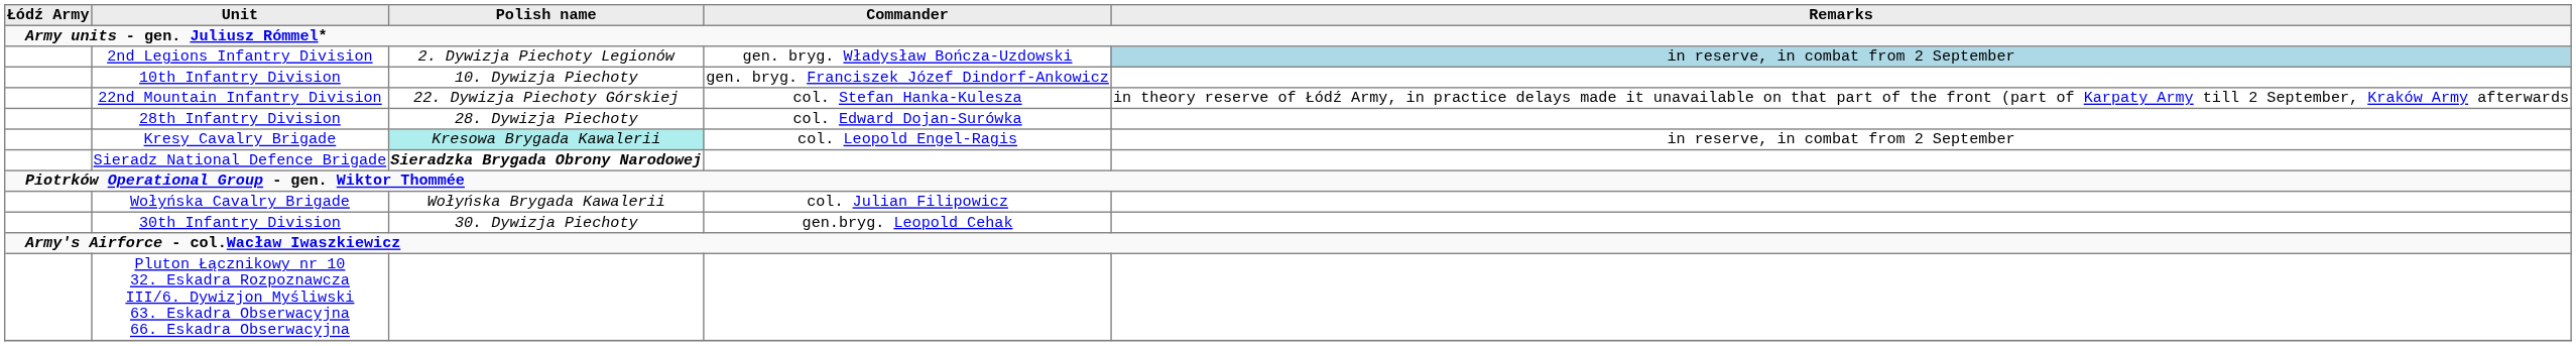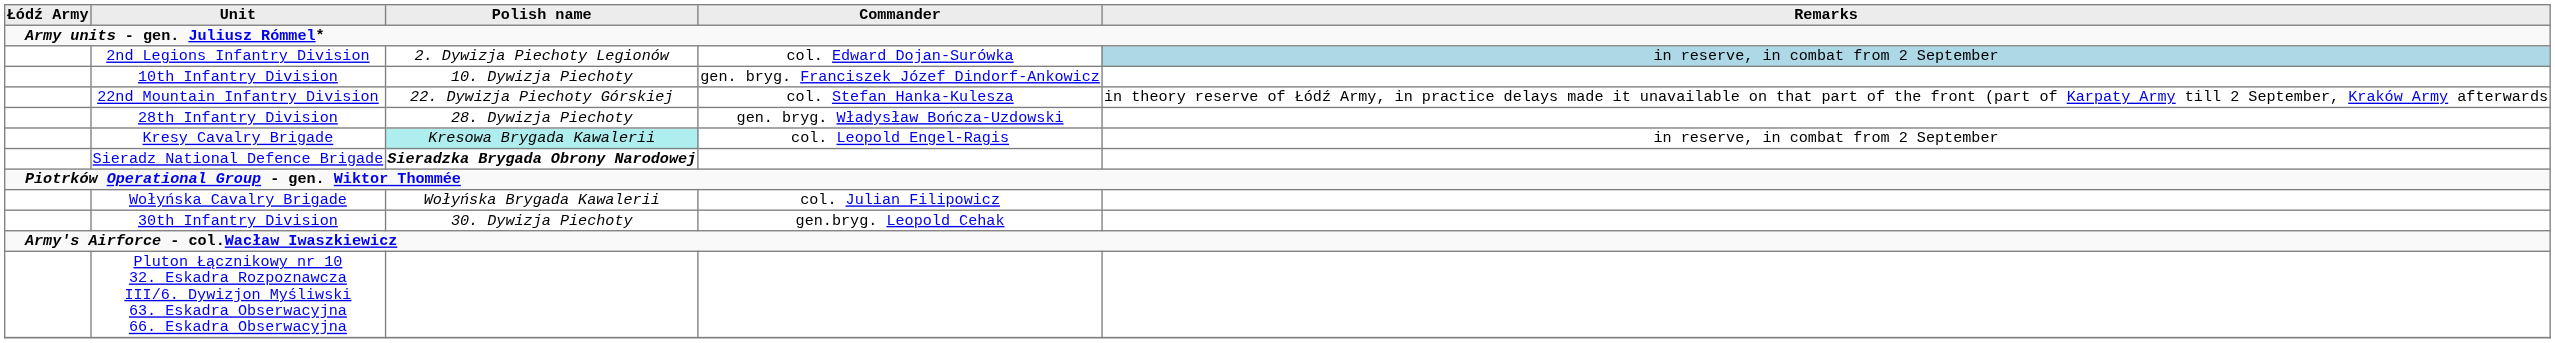 <table border="1" cellpadding="1" cellspacing="0" style="font-size: 85%; border: gray solid 1px; border-collapse: collapse; text-align: center;">
 <tr style="background: #ececec;">
 <th>Łódź Army</th>
 <th>Unit</th>
 <th>Polish name</th>
 <th>Commander</th>
 <th>Remarks</th>
 </tr>
 <tr>
 <th colspan="14" style="background: #f9f9f9; text-align: left;">  <em>Army units</em> - gen. <a href='#'>Juliusz Rómmel</a>*</th>
 </tr>
 <tr>
 <th></th>
 <td><a href='#'>2nd Legions Infantry Division</a></td>
 <td><em>2. Dywizja Piechoty Legionów</em></td>
-<td>gen. bryg. <a href='#'>Władysław Bończa-Uzdowski</a></td>
+<td>col. <a href='#'>Edward Dojan-Surówka</a></td>
 <td style="background: lightblue;">in reserve, in combat from 2 September</td>
 </tr>
 <tr>
 <th></th>
 <td><a href='#'>10th Infantry Division</a></td>
 <td><em>10. Dywizja Piechoty</em></td>
 <td>gen. bryg. <a href='#'>Franciszek Józef Dindorf-Ankowicz</a></td>
 <td></td>
 </tr>
 <tr>
 <th></th>
 <td><a href='#'>22nd Mountain Infantry Division</a></td>
 <td><em>22. Dywizja Piechoty Górskiej</em></td>
 <td>col. <a href='#'>Stefan Hanka-Kulesza</a></td>
 <td>in theory reserve of Łódź Army, in practice delays made it unavailable on that part of the front (part of <a href='#'>Karpaty Army</a> till 2 September, <a href='#'>Kraków Army</a> afterwards</td>
 </tr>
 <tr>
 <th></th>
 <td><a href='#'>28th Infantry Division</a></td>
 <td><em>28. Dywizja Piechoty</em></td>
-<td>col. <a href='#'>Edward Dojan-Surówka</a></td>
+<td>gen. bryg. <a href='#'>Władysław Bończa-Uzdowski</a></td>
 <td></td>
 </tr>
 <tr>
 <th></th>
 <td><a href='#'>Kresy Cavalry Brigade</a></td>
 <td style="background: paleturquoise;"><em>Kresowa Brygada Kawalerii</em></td>
 <td>col. <a href='#'>Leopold Engel-Ragis</a></td>
 <td>in reserve, in combat from 2 September</td>
 </tr>
 <tr>
 <th></th>
 <td><a href='#'>Sieradz National Defence Brigade</a></td>
 <td><strong><em>Sieradzka Brygada Obrony Narodowej</em></strong></td>
 <td></td>
 <td></td>
 </tr>
 <tr>
 <th colspan="14" style="background: #f9f9f9; text-align: left;">  <em>Piotrków <a href='#'>Operational Group</a></em> - gen. <a href='#'>Wiktor Thommée</a></th>
 </tr>
 <tr>
 <th></th>
 <td><a href='#'>Wołyńska Cavalry Brigade</a></td>
 <td><em>Wołyńska Brygada Kawalerii</em></td>
 <td>col. <a href='#'>Julian Filipowicz</a></td>
 <td></td>
 </tr>
 <tr>
 <th></th>
 <td><a href='#'>30th Infantry Division</a></td>
 <td><em>30. Dywizja Piechoty</em></td>
 <td>gen.bryg. <a href='#'>Leopold Cehak</a></td>
 <td></td>
 </tr>
 <tr>
 <th colspan="14" style="background: #f9f9f9; text-align: left;">  <em>Army's Airforce</em> - col.<a href='#'>Wacław Iwaszkiewicz</a></th>
 </tr>
 <tr>
 <th></th>
 <td><a href='#'>Pluton Łącznikowy nr 10</a><br><a href='#'>32. Eskadra Rozpoznawcza</a><br><a href='#'>III/6. Dywizjon Myśliwski</a><br><a href='#'>63. Eskadra Obserwacyjna</a><br><a href='#'>66. Eskadra Obserwacyjna</a></td>
 <td></td>
 <td></td>
 <td></td>
 </tr>
 <tr>
 </tr>
 </table>
